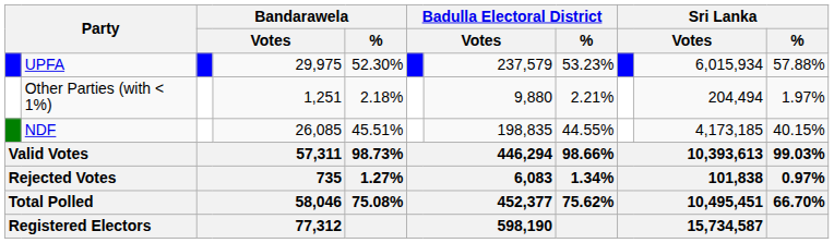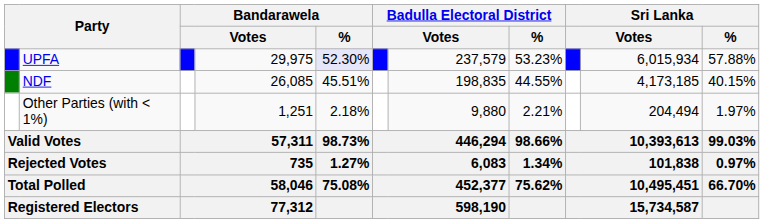 <table class="wikitable">
 <tr>
 <th colspan="2" width="144px"rowspan="2">Party</th>
 <th colspan="3" width="216px">Bandarawela</th>
 <th colspan="3" width="216px"><a href='#'>Badulla Electoral District</a></th>
 <th colspan="3" width="216px">Sri Lanka</th>
 </tr>
 <tr>
 <th colspan="2" width="144px">Votes</th>
 <th>%</th>
 <th colspan="2" width="144px">Votes</th>
 <th>%</th>
 <th colspan="2" width="144px">Votes</th>
 <th>%</th>
 </tr>
 <tr>
 <td style="background-color:blue;" width="10px"></td>
 <td style="text-align:left;"><a href='#'>UPFA</a></td>
 <td style="background-color:blue;" width="10px"></td>
 <td style="text-align:right;">29,975</td>
-<td style="text-align:right;">52.30%</td>
+<td style="background: lavender; text-align:right;">52.30%</td>
 <td style="background-color:blue;" width="10px"></td>
 <td style="text-align:right;">237,579</td>
 <td style="text-align:right;">53.23%</td>
 <td style="background-color:blue;" width="10px"></td>
 <td style="text-align:right;">6,015,934</td>
 <td style="text-align:right;">57.88%</td>
+</tr>
+<tr>
+<td style="background-color:green;" width="10px"></td>
+<td style="text-align:left;"><a href='#'>NDF</a></td>
+<td style="background-color:white;" width="10px"></td>
+<td style="text-align:right;">26,085</td>
+<td style="text-align:right;">45.51%</td>
+<td style="background-color:white;" width="10px"></td>
+<td style="text-align:right;">198,835</td>
+<td style="text-align:right;">44.55%</td>
+<td style="background-color:white;" width="10px"></td>
+<td style="text-align:right;">4,173,185</td>
+<td style="text-align:right;">40.15%</td>
 </tr>
 <tr>
 <td style="background-color:white;" width="10px"></td>
 <td style="text-align:left;">Other Parties (with < 1%)</td>
 <td style="background-color:white;" width="10px"></td>
 <td style="text-align:right;">1,251</td>
 <td style="text-align:right;">2.18%</td>
 <td style="background-color:white;" width="10px"></td>
 <td style="text-align:right;">9,880</td>
 <td style="text-align:right;">2.21%</td>
 <td style="background-color:white;" width="10px"></td>
 <td style="text-align:right;">204,494</td>
 <td style="text-align:right;">1.97%</td>
-</tr>
-<tr>
-<td style="background-color:green;" width="10px"></td>
-<td style="text-align:left;"><a href='#'>NDF</a></td>
-<td style="background-color:white;" width="10px"></td>
-<td style="text-align:right;">26,085</td>
-<td style="text-align:right;">45.51%</td>
-<td style="background-color:white;" width="10px"></td>
-<td style="text-align:right;">198,835</td>
-<td style="text-align:right;">44.55%</td>
-<td style="background-color:white;" width="10px"></td>
-<td style="text-align:right;">4,173,185</td>
-<td style="text-align:right;">40.15%</td>
 </tr>
 <tr>
 <th colspan="2" width="144px"style="text-align:left;">Valid Votes</th>
 <th style="text-align:right;"colspan="2" width="144px">57,311</th>
 <th style="text-align:right;">98.73%</th>
 <th style="text-align:right;"colspan="2" width="144px">446,294</th>
 <th style="text-align:right;">98.66%</th>
 <th style="text-align:right;"colspan="2" width="144px">10,393,613</th>
 <th style="text-align:right;">99.03%</th>
 </tr>
 <tr>
 <th colspan="2" width="144px"style="text-align:left;">Rejected Votes</th>
 <th style="text-align:right;"colspan="2" width="144px">735</th>
 <th style="text-align:right;">1.27%</th>
 <th style="text-align:right;"colspan="2" width="144px">6,083</th>
 <th style="text-align:right;">1.34%</th>
 <th style="text-align:right;"colspan="2" width="144px">101,838</th>
 <th style="text-align:right;">0.97%</th>
 </tr>
 <tr>
 <th colspan="2" width="144px"style="text-align:left;">Total Polled</th>
 <th style="text-align:right;"colspan="2" width="144px">58,046</th>
 <th style="text-align:right;">75.08%</th>
 <th style="text-align:right;"colspan="2" width="144px">452,377</th>
 <th style="text-align:right;">75.62%</th>
 <th style="text-align:right;"colspan="2" width="144px">10,495,451</th>
 <th style="text-align:right;">66.70%</th>
 </tr>
 <tr>
 <th colspan="2" width="144px"style="text-align:left;">Registered Electors</th>
 <th style="text-align:right;"colspan="2" width="144px">77,312</th>
 <th></th>
 <th style="text-align:right;"colspan="2" width="144px">598,190</th>
 <th></th>
 <th style="text-align:right;"colspan="2" width="144px">15,734,587</th>
 <th></th>
 </tr>
 </table>
